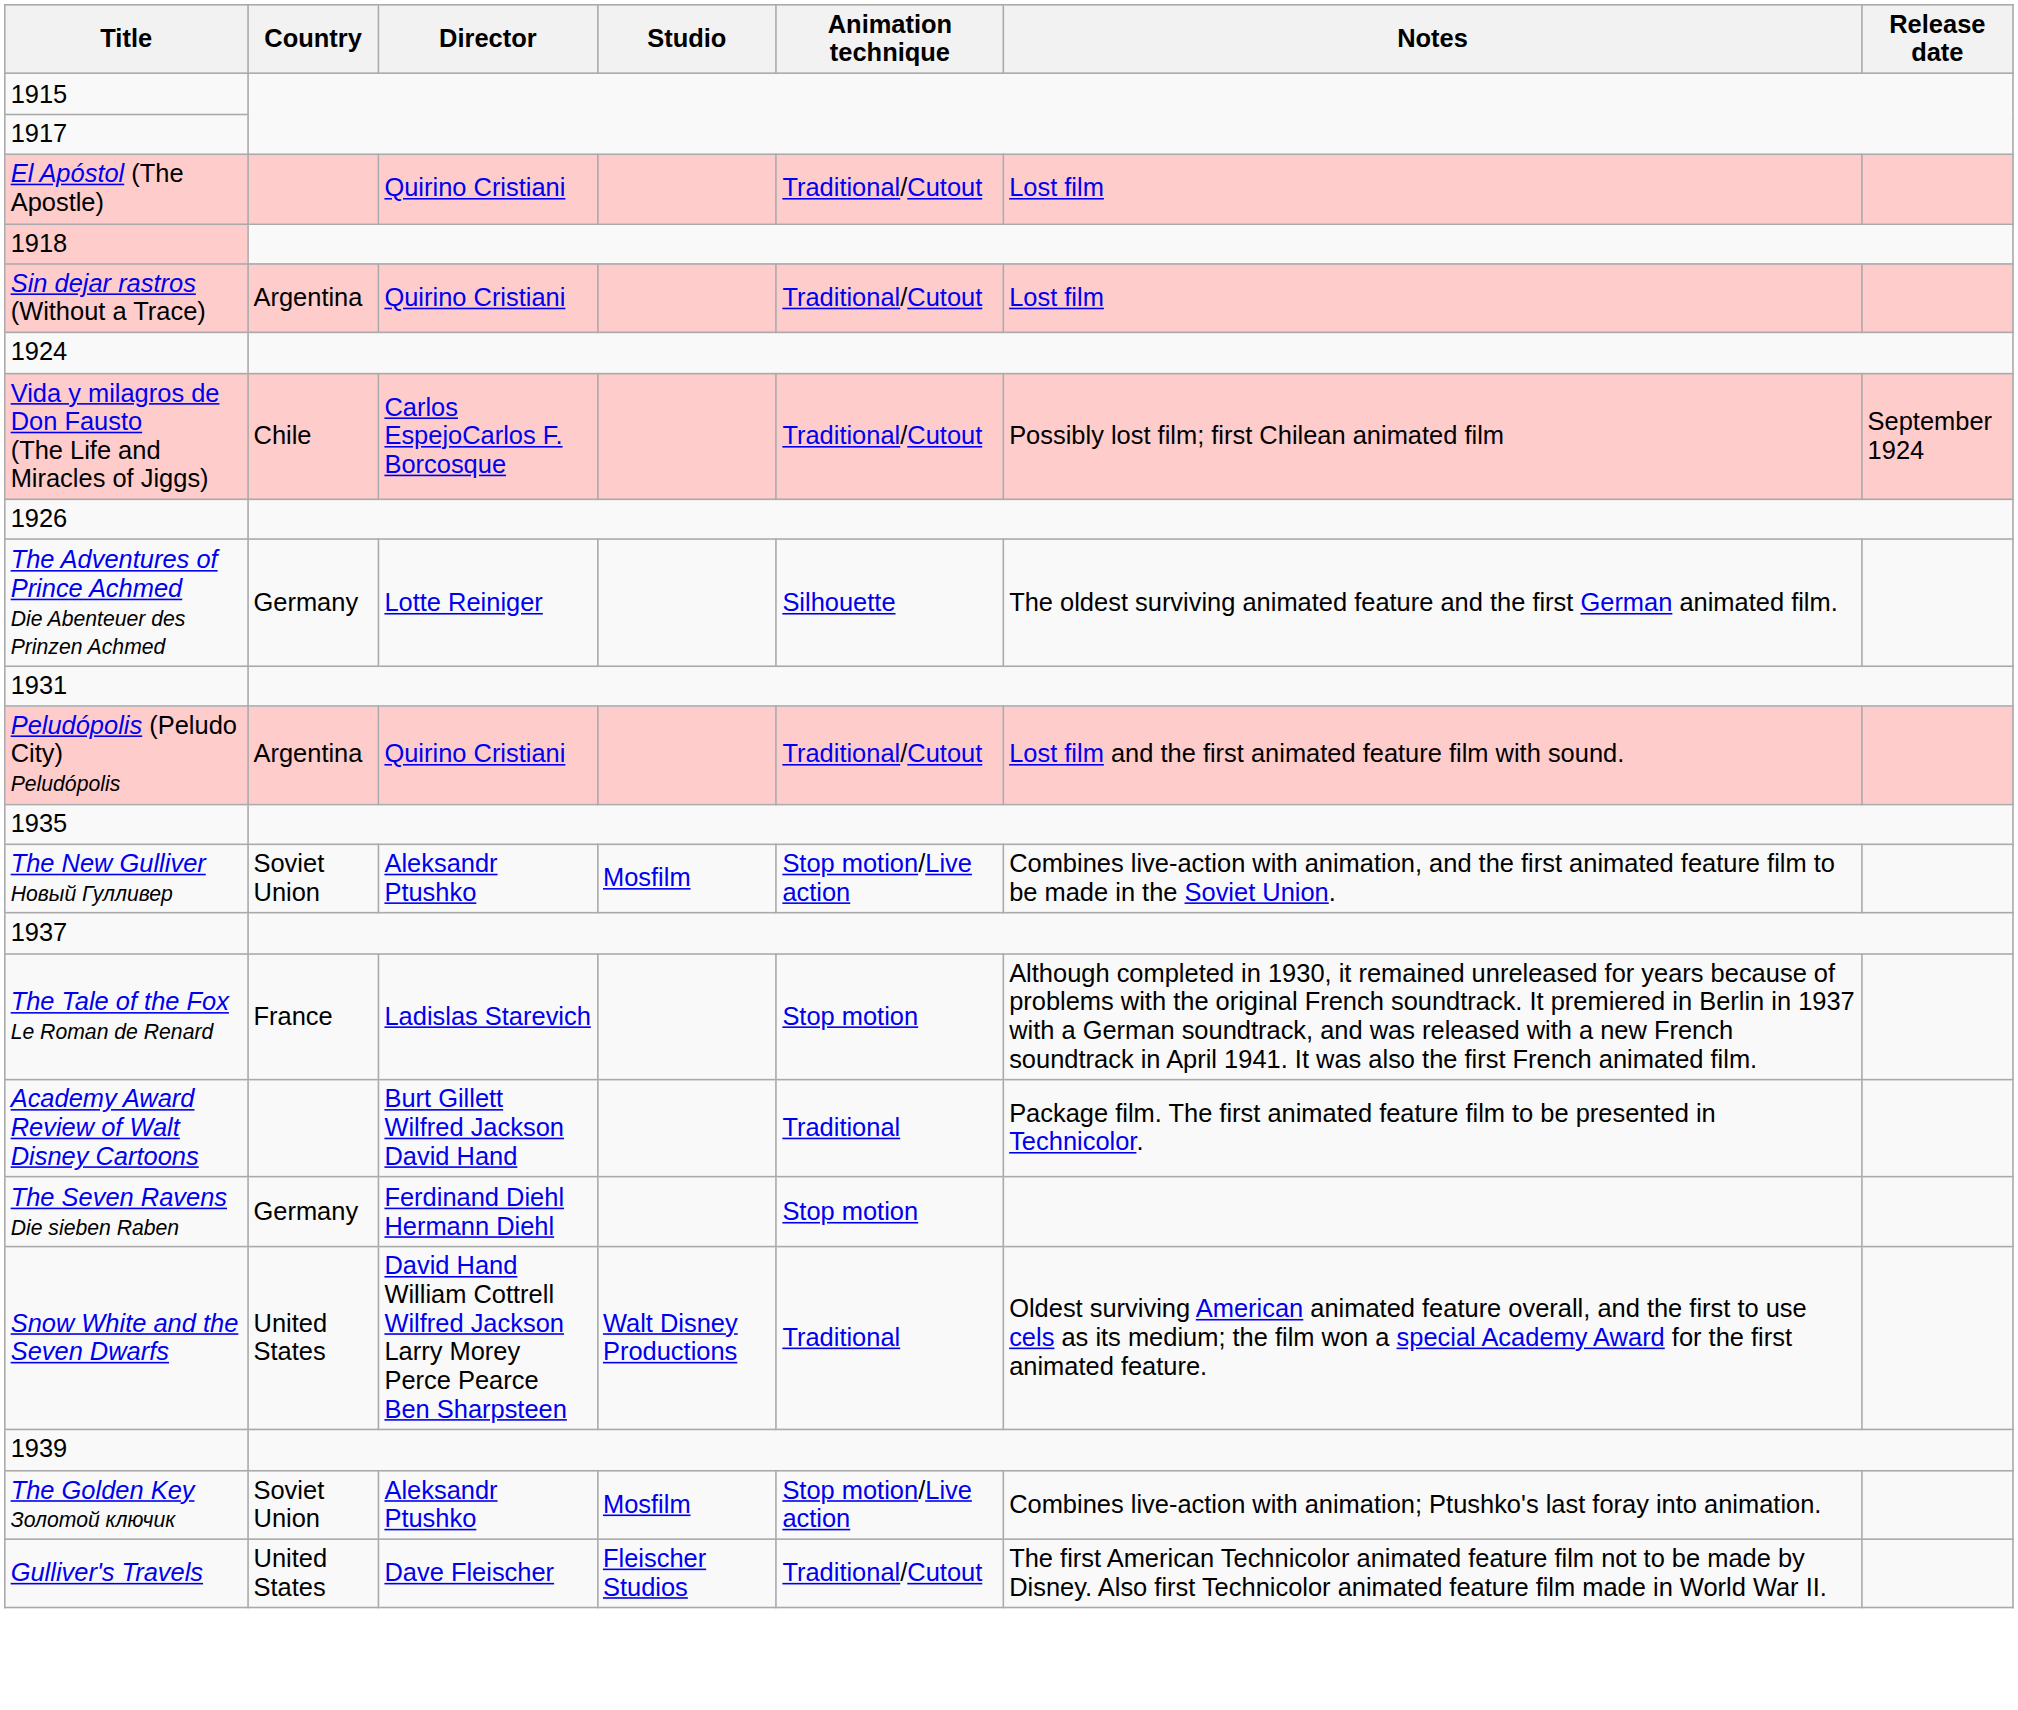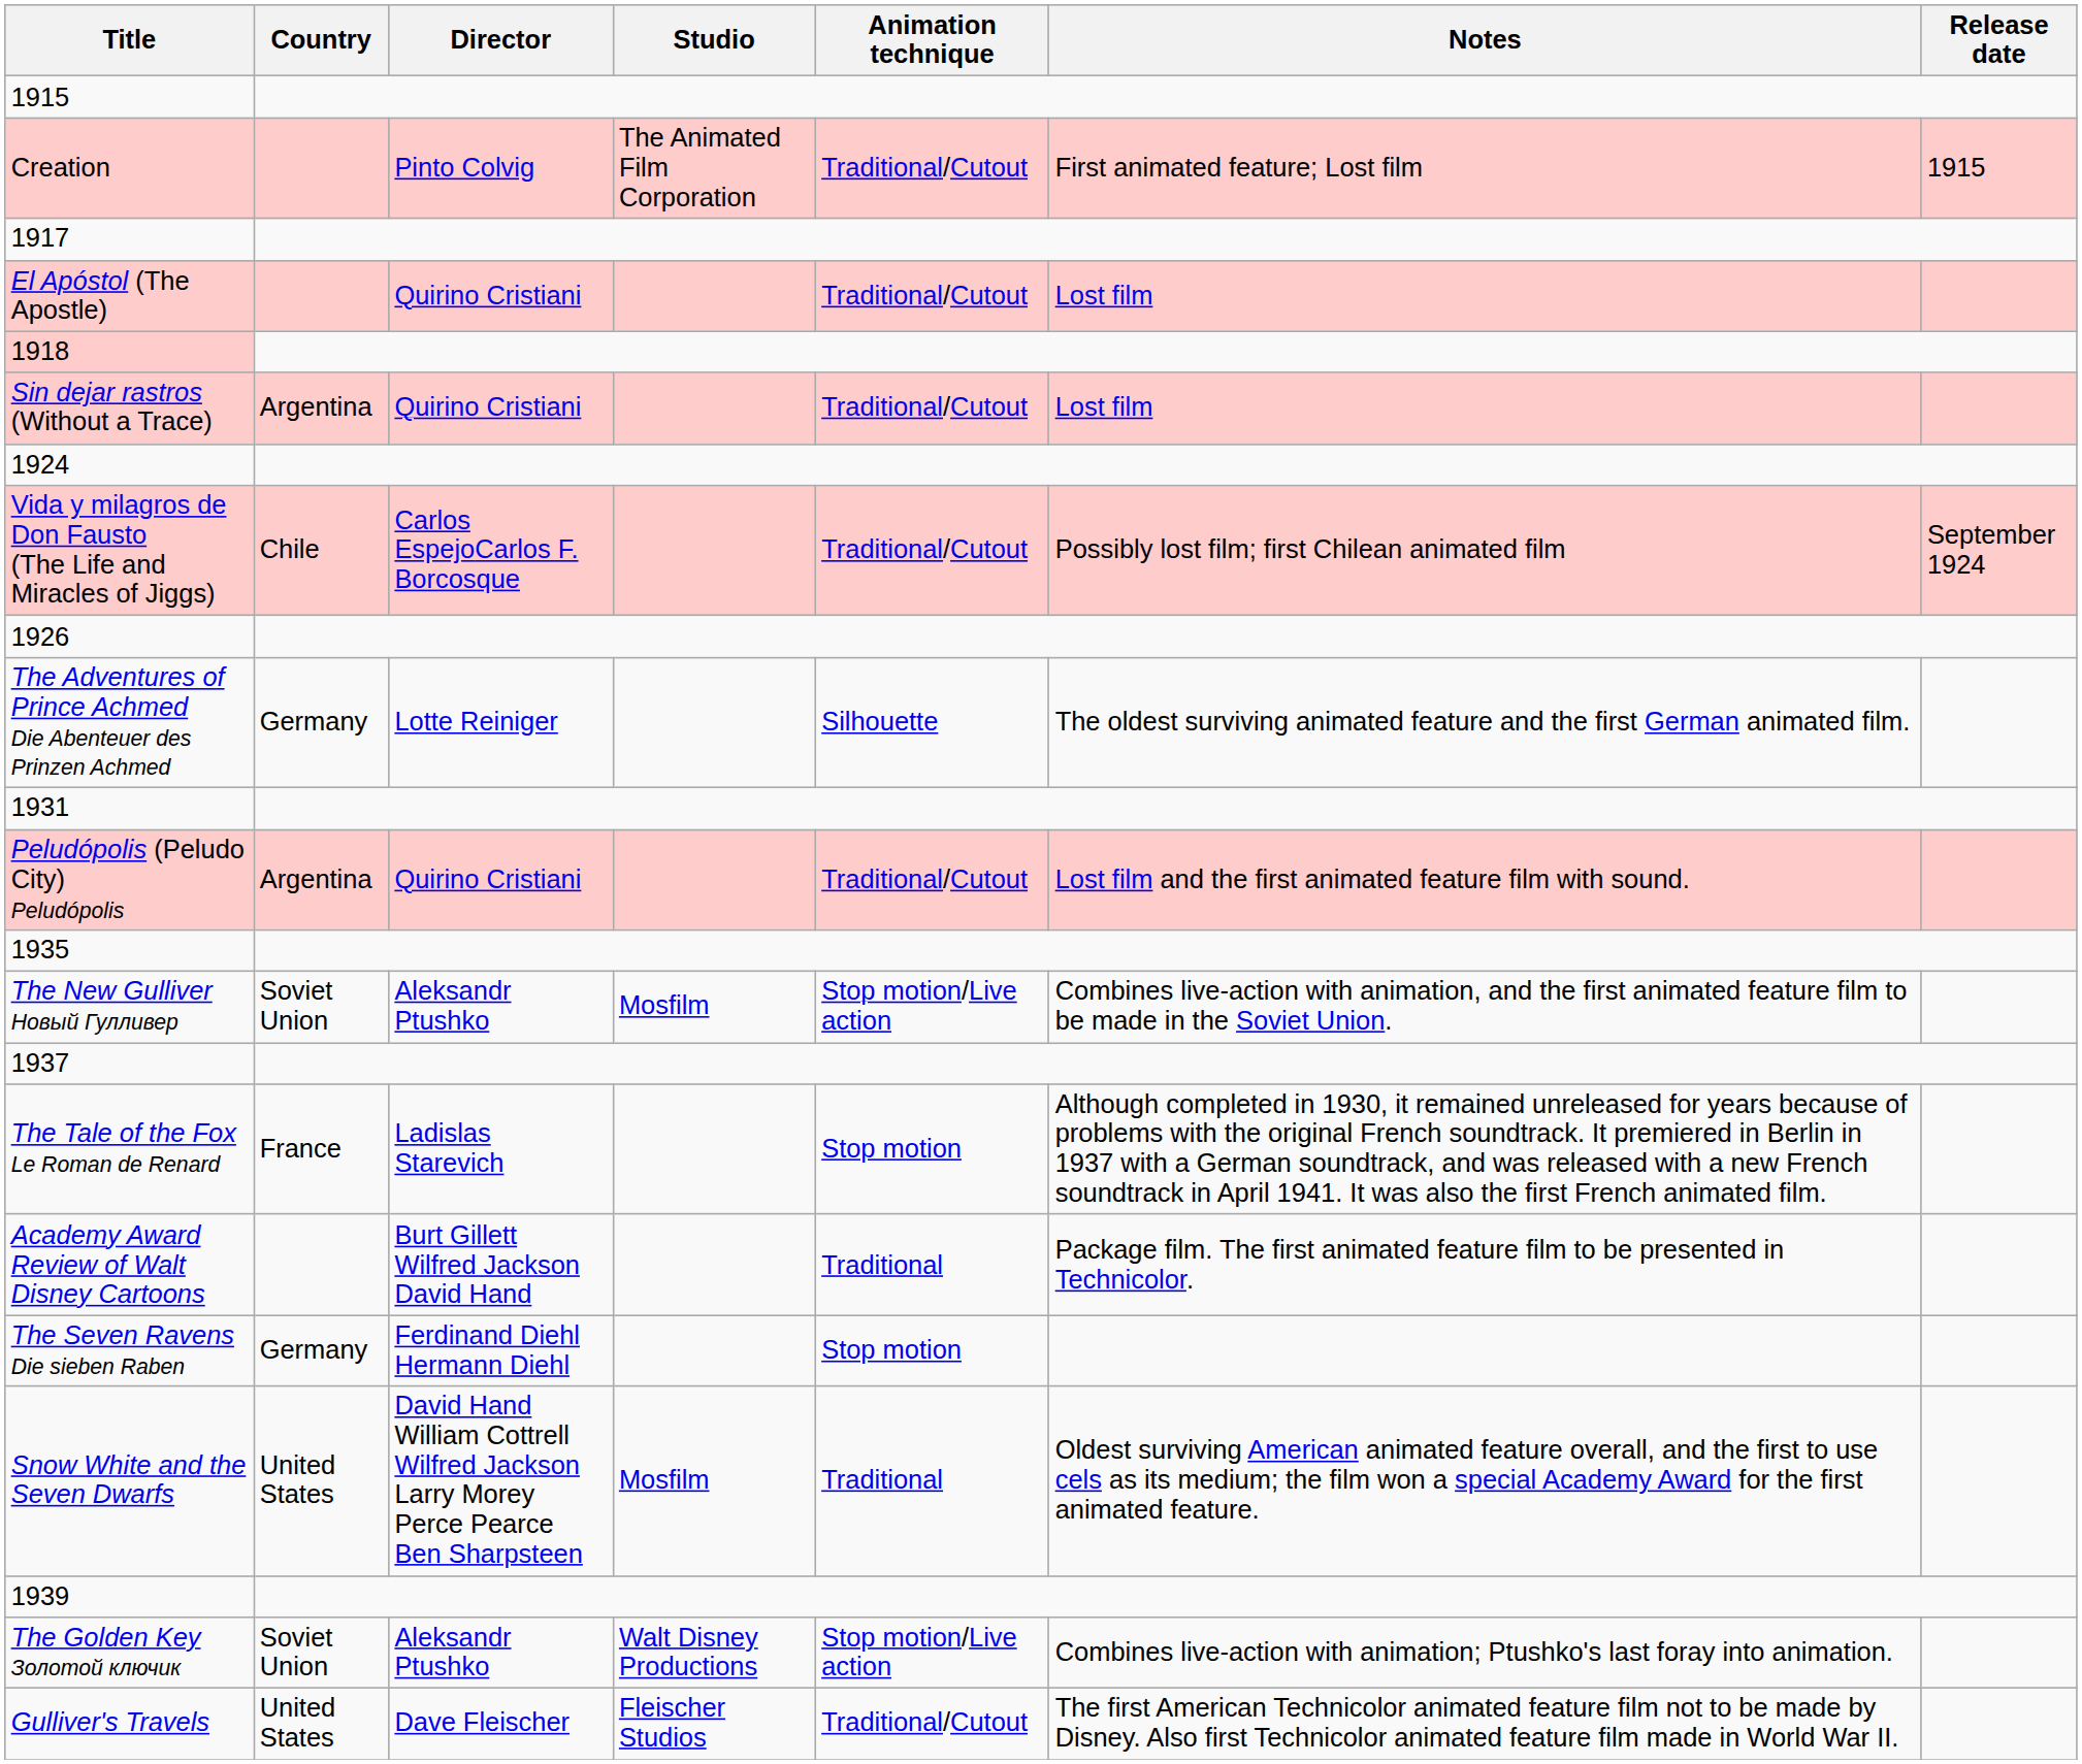 <table class="wikitable" width="100%">
 <tr>
 <th>Title</th>
 <th>Country</th>
 <th>Director</th>
 <th>Studio</th>
 <th>Animation technique</th>
 <th>Notes</th>
 <th>Release date</th>
 </tr>
 <tr>
+<td>1915</td>
+</tr>
+<tr style="background:#fcc;">
+<td>Creation</td>
+<td></td>
+<td><a href='#'>Pinto Colvig</a></td>
+<td>The Animated Film Corporation</td>
+<td><a href='#'>Traditional</a>/<a href='#'>Cutout</a></td>
+<td>First animated feature; Lost film</td>
 <td>1915</td>
 </tr>
 <tr>
 <td>1917</td>
 </tr>
 <tr style="background:#fcc;">
 <td><em><a href='#'>El Apóstol</a></em> (The Apostle) <br></td>
 <td></td>
 <td><a href='#'>Quirino Cristiani</a></td>
 <td></td>
 <td><a href='#'>Traditional</a>/<a href='#'>Cutout</a></td>
 <td><a href='#'>Lost film</a></td>
 <td></td>
 </tr>
 <tr style="background:#fcc;">
 <td>1918</td>
 </tr>
 <tr style="background:#fcc;">
 <td><em><a href='#'>Sin dejar rastros</a></em> (Without a Trace) <br></td>
 <td>Argentina</td>
 <td><a href='#'>Quirino Cristiani</a></td>
 <td></td>
 <td><a href='#'>Traditional</a>/<a href='#'>Cutout</a></td>
 <td><a href='#'>Lost film</a></td>
 <td></td>
 </tr>
 <tr>
 <td>1924</td>
 </tr>
 <tr style="background:#fcc;">
 <td><a href='#'>Vida y milagros de Don Fausto</a><br>(The Life and Miracles of Jiggs)</td>
 <td>Chile</td>
 <td><a href='#'>Carlos Espejo</a><a href='#'>Carlos F. Borcosque</a></td>
 <td></td>
 <td><a href='#'>Traditional</a>/<a href='#'>Cutout</a></td>
 <td>Possibly lost film; first Chilean animated film</td>
 <td>September 1924</td>
 </tr>
 <tr>
 <td>1926</td>
 </tr>
 <tr>
 <td><em><a href='#'>The Adventures of Prince Achmed</a></em> <br> <em><small>Die Abenteuer des Prinzen Achmed</small></em></td>
 <td>Germany</td>
 <td><a href='#'>Lotte Reiniger</a></td>
 <td></td>
 <td><a href='#'>Silhouette</a></td>
 <td>The oldest surviving animated feature and the first <a href='#'>German</a> animated film.</td>
 <td></td>
 </tr>
 <tr>
 <td>1931</td>
 </tr>
 <tr style="background:#fcc;">
 <td><em><a href='#'>Peludópolis</a></em> (Peludo City) <br> <em><small>Peludópolis</small></em></td>
 <td>Argentina</td>
 <td><a href='#'>Quirino Cristiani</a></td>
 <td></td>
 <td><a href='#'>Traditional</a>/<a href='#'>Cutout</a></td>
 <td><a href='#'>Lost film</a> and the first animated feature film with sound.</td>
 <td></td>
 </tr>
 <tr>
 <td>1935</td>
 </tr>
 <tr>
 <td><em><a href='#'>The New Gulliver</a></em> <br> <em><small>Новый Гулливер</small></em></td>
 <td>Soviet Union</td>
 <td><a href='#'>Aleksandr Ptushko</a></td>
 <td><a href='#'>Mosfilm</a></td>
 <td><a href='#'>Stop motion</a>/<a href='#'>Live action</a></td>
 <td>Combines live-action with animation, and the first animated feature film to be made in the <a href='#'>Soviet Union</a>.</td>
 <td></td>
 </tr>
 <tr>
 <td>1937</td>
 </tr>
 <tr>
 <td><em><a href='#'>The Tale of the Fox</a></em> <br> <em><small>Le Roman de Renard</small></em></td>
 <td>France</td>
 <td><a href='#'>Ladislas Starevich</a></td>
 <td></td>
 <td><a href='#'>Stop motion</a></td>
 <td>Although completed in 1930, it remained unreleased for years because of problems with the original French soundtrack. It premiered in Berlin in 1937 with a German soundtrack, and was released with a new French soundtrack in April 1941. It was also the first French animated film.</td>
 <td></td>
 </tr>
 <tr>
 <td><em><a href='#'>Academy Award Review of Walt Disney Cartoons</a></em></td>
 <td></td>
 <td><a href='#'>Burt Gillett</a> <br> <a href='#'>Wilfred Jackson</a> <br> <a href='#'>David Hand</a></td>
 <td></td>
 <td><a href='#'>Traditional</a></td>
 <td>Package film. The first animated feature film to be presented in <a href='#'>Technicolor</a>.</td>
 <td></td>
 </tr>
 <tr>
 <td><em><a href='#'>The Seven Ravens</a></em> <br> <em><small>Die sieben Raben</small></em></td>
 <td>Germany</td>
 <td><a href='#'>Ferdinand Diehl</a> <br> <a href='#'>Hermann Diehl</a></td>
 <td></td>
 <td><a href='#'>Stop motion</a></td>
 <td></td>
 <td></td>
 </tr>
 <tr>
 <td><em><a href='#'>Snow White and the Seven Dwarfs</a></em></td>
 <td>United States</td>
 <td><a href='#'>David Hand</a> <br> William Cottrell <br> <a href='#'>Wilfred Jackson</a> <br> Larry Morey <br> Perce Pearce <br> <a href='#'>Ben Sharpsteen</a></td>
-<td><a href='#'>Walt Disney Productions</a></td>
+<td><a href='#'>Mosfilm</a></td>
 <td><a href='#'>Traditional</a></td>
 <td>Oldest surviving <a href='#'>American</a> animated feature overall, and the first to use <a href='#'>cels</a> as its medium; the film won a <a href='#'>special Academy Award</a> for the first animated feature.</td>
 <td> </td>
 </tr>
 <tr>
 <td>1939</td>
 </tr>
 <tr>
 <td><em><a href='#'>The Golden Key</a></em> <br> <em><small>Золотой ключик</small></em></td>
 <td>Soviet Union</td>
 <td><a href='#'>Aleksandr Ptushko</a></td>
-<td><a href='#'>Mosfilm</a></td>
+<td><a href='#'>Walt Disney Productions</a></td>
 <td><a href='#'>Stop motion</a>/<a href='#'>Live action</a></td>
 <td>Combines live-action with animation; Ptushko's last foray into animation.</td>
 <td></td>
 </tr>
 <tr>
 <td><em><a href='#'>Gulliver's Travels</a></em></td>
 <td>United States</td>
 <td><a href='#'>Dave Fleischer</a></td>
 <td><a href='#'>Fleischer Studios</a></td>
 <td><a href='#'>Traditional</a>/<a href='#'>Cutout</a></td>
 <td>The first American Technicolor animated feature film not to be made by Disney. Also first Technicolor animated feature film made in World War II.</td>
 <td></td>
 </tr>
 </table>
